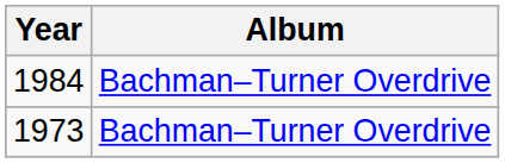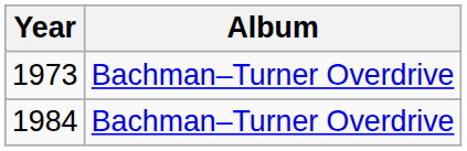 <table class="wikitable">
 <tr>
 <th>Year</th>
 <th>Album</th>
 </tr>
 <tr>
+<td>1973</td>
+<td><a href='#'>Bachman–Turner Overdrive</a></td>
+</tr>
+<tr>
 <td>1984</td>
 <td><a href='#'>Bachman–Turner Overdrive</a></td>
 </tr>
-<tr>
-<td>1973</td>
-<td><a href='#'>Bachman–Turner Overdrive</a></td>
-</tr>
 </table>
